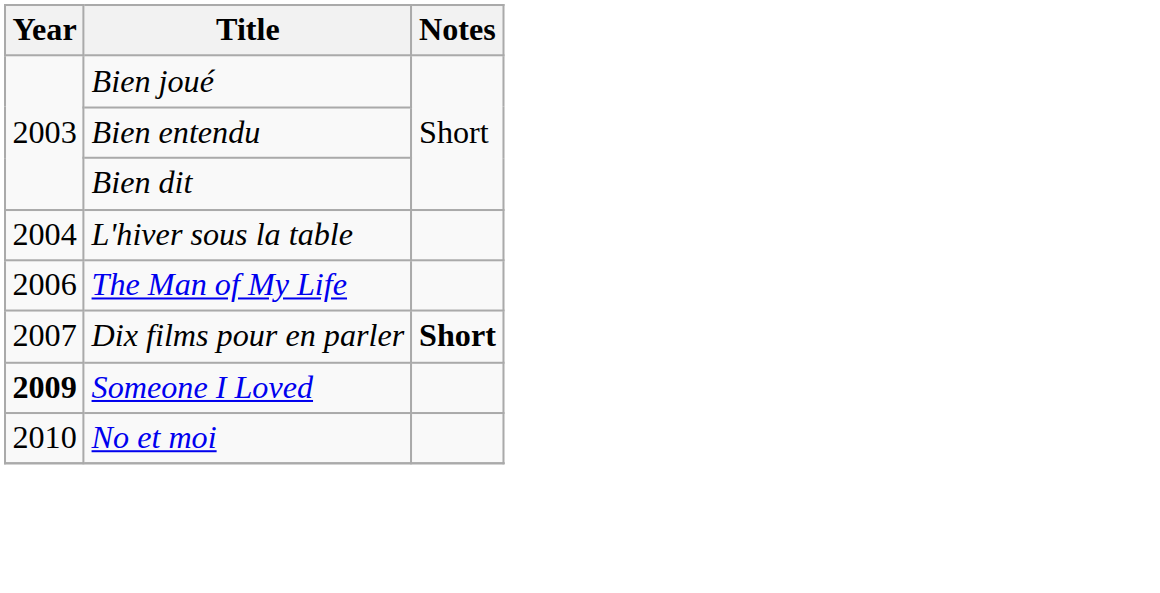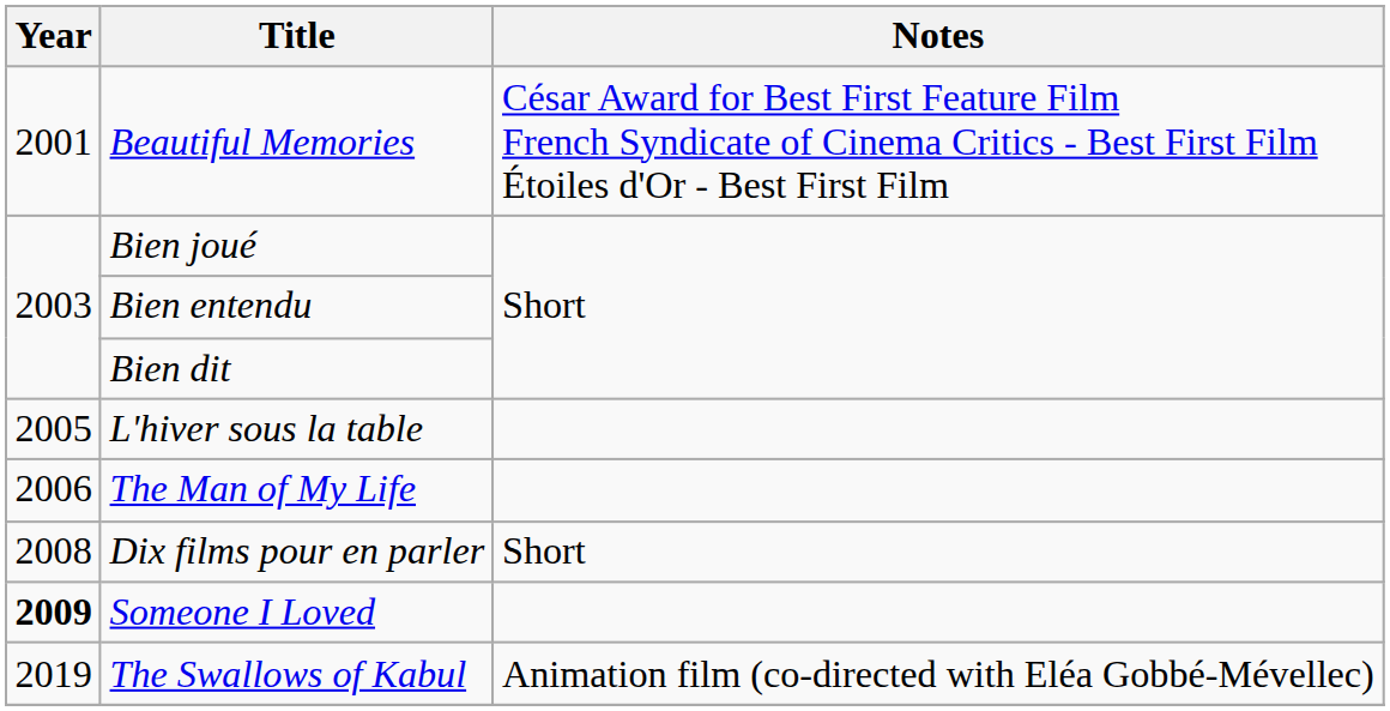 <table class="wikitable sortable">
 <tr>
 <th>Year</th>
 <th>Title</th>
 <th class="unsortable">Notes</th>
+</tr>
+<tr>
+<td rowspan=1>2001</td>
+<td><em><a href='#'>Beautiful Memories</a></em></td>
+<td><a href='#'>César Award for Best First Feature Film</a><br><a href='#'>French Syndicate of Cinema Critics - Best First Film</a><br>Étoiles d'Or - Best First Film</td>
 </tr>
 <tr>
 <td rowspan=3>2003</td>
 <td><em>Bien joué</em></td>
 <td rowspan=3>Short</td>
 </tr>
 <tr>
 <td><em>Bien entendu</em></td>
 </tr>
 <tr>
 <td><em>Bien dit</em></td>
 </tr>
 <tr>
-<td rowspan=1>2004</td>
+<td rowspan=1>2005</td>
 <td><em>L'hiver sous la table</em></td>
 <td></td>
 </tr>
 <tr>
 <td rowspan=1>2006</td>
 <td><em><a href='#'>The Man of My Life</a></em></td>
 <td></td>
 </tr>
 <tr>
-<td rowspan=1>2007</td>
+<td rowspan=1>2008</td>
 <td><em>Dix films pour en parler</em></td>
-<td><strong>Short</strong></td>
+<td>Short</td>
 </tr>
 <tr>
 <td rowspan=1><strong>2009</strong></td>
 <td><em><a href='#'>Someone I Loved</a></em></td>
 <td></td>
 </tr>
 <tr>
-<td rowspan=1>2010</td>
-<td><em><a href='#'>No et moi</a></em></td>
-<td></td>
+<td rowspan=1>2019</td>
+<td><em><a href='#'>The Swallows of Kabul</a></em></td>
+<td>Animation film (co-directed with Eléa Gobbé-Mévellec)</td>
 </tr>
 <tr>
 </tr>
 </table>
